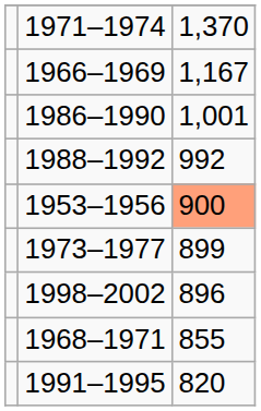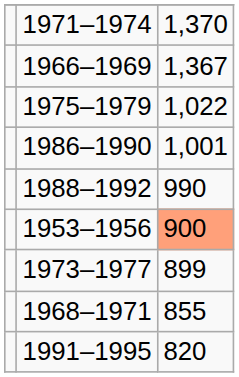 <table class="wikitable sortable">
 <tr>
 </tr>
 <tr>
 <td></td>
 <td>1971–1974</td>
 <td>1,370</td>
 </tr>
 <tr>
 <td></td>
 <td>1966–1969</td>
-<td>1,167</td>
+<td>1,367</td>
+</tr>
+<tr>
+<td></td>
+<td>1975–1979</td>
+<td>1,022</td>
 </tr>
 <tr>
 <td></td>
 <td>1986–1990</td>
 <td>1,001</td>
 </tr>
 <tr>
 <td></td>
 <td>1988–1992</td>
-<td>992</td>
+<td>990</td>
 </tr>
 <tr>
 <td></td>
 <td>1953–1956</td>
 <td style="background: lightsalmon;">900</td>
 </tr>
 <tr>
 <td></td>
 <td>1973–1977</td>
 <td>899</td>
 </tr>
 <tr>
 <td></td>
-<td>1998–2002</td>
-<td>896</td>
-</tr>
-<tr>
-<td></td>
 <td>1968–1971</td>
 <td>855</td>
 </tr>
 <tr>
 <td></td>
 <td>1991–1995</td>
 <td>820</td>
 </tr>
 </table>
